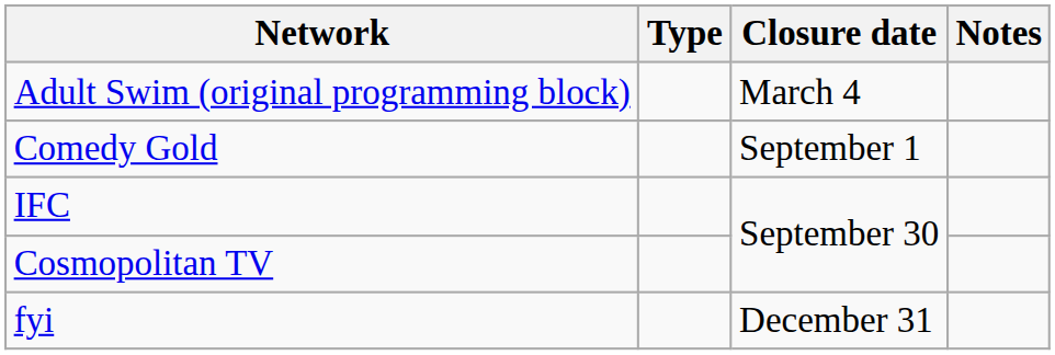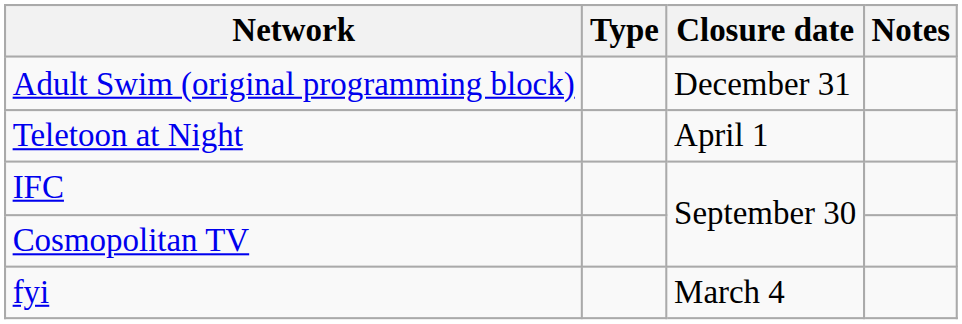 <table class="wikitable">
 <tr>
 <th>Network</th>
 <th>Type</th>
 <th>Closure date</th>
 <th>Notes</th>
 </tr>
 <tr>
 <td><a href='#'>Adult Swim (original programming block)</a></td>
 <td></td>
-<td>March 4</td>
+<td>December 31</td>
 <td></td>
 </tr>
 <tr>
-<td><a href='#'>Comedy Gold</a></td>
+<td><a href='#'>Teletoon at Night</a></td>
 <td></td>
-<td>September 1</td>
+<td>April 1</td>
 <td></td>
 </tr>
 <tr>
 <td><a href='#'>IFC</a></td>
 <td></td>
 <td rowspan=2>September 30</td>
 <td></td>
 </tr>
 <tr>
 <td><a href='#'>Cosmopolitan TV</a></td>
 <td></td>
 <td></td>
 </tr>
 <tr>
 <td><a href='#'>fyi</a></td>
 <td></td>
-<td>December 31</td>
+<td>March 4</td>
 <td></td>
 </tr>
 </table>
